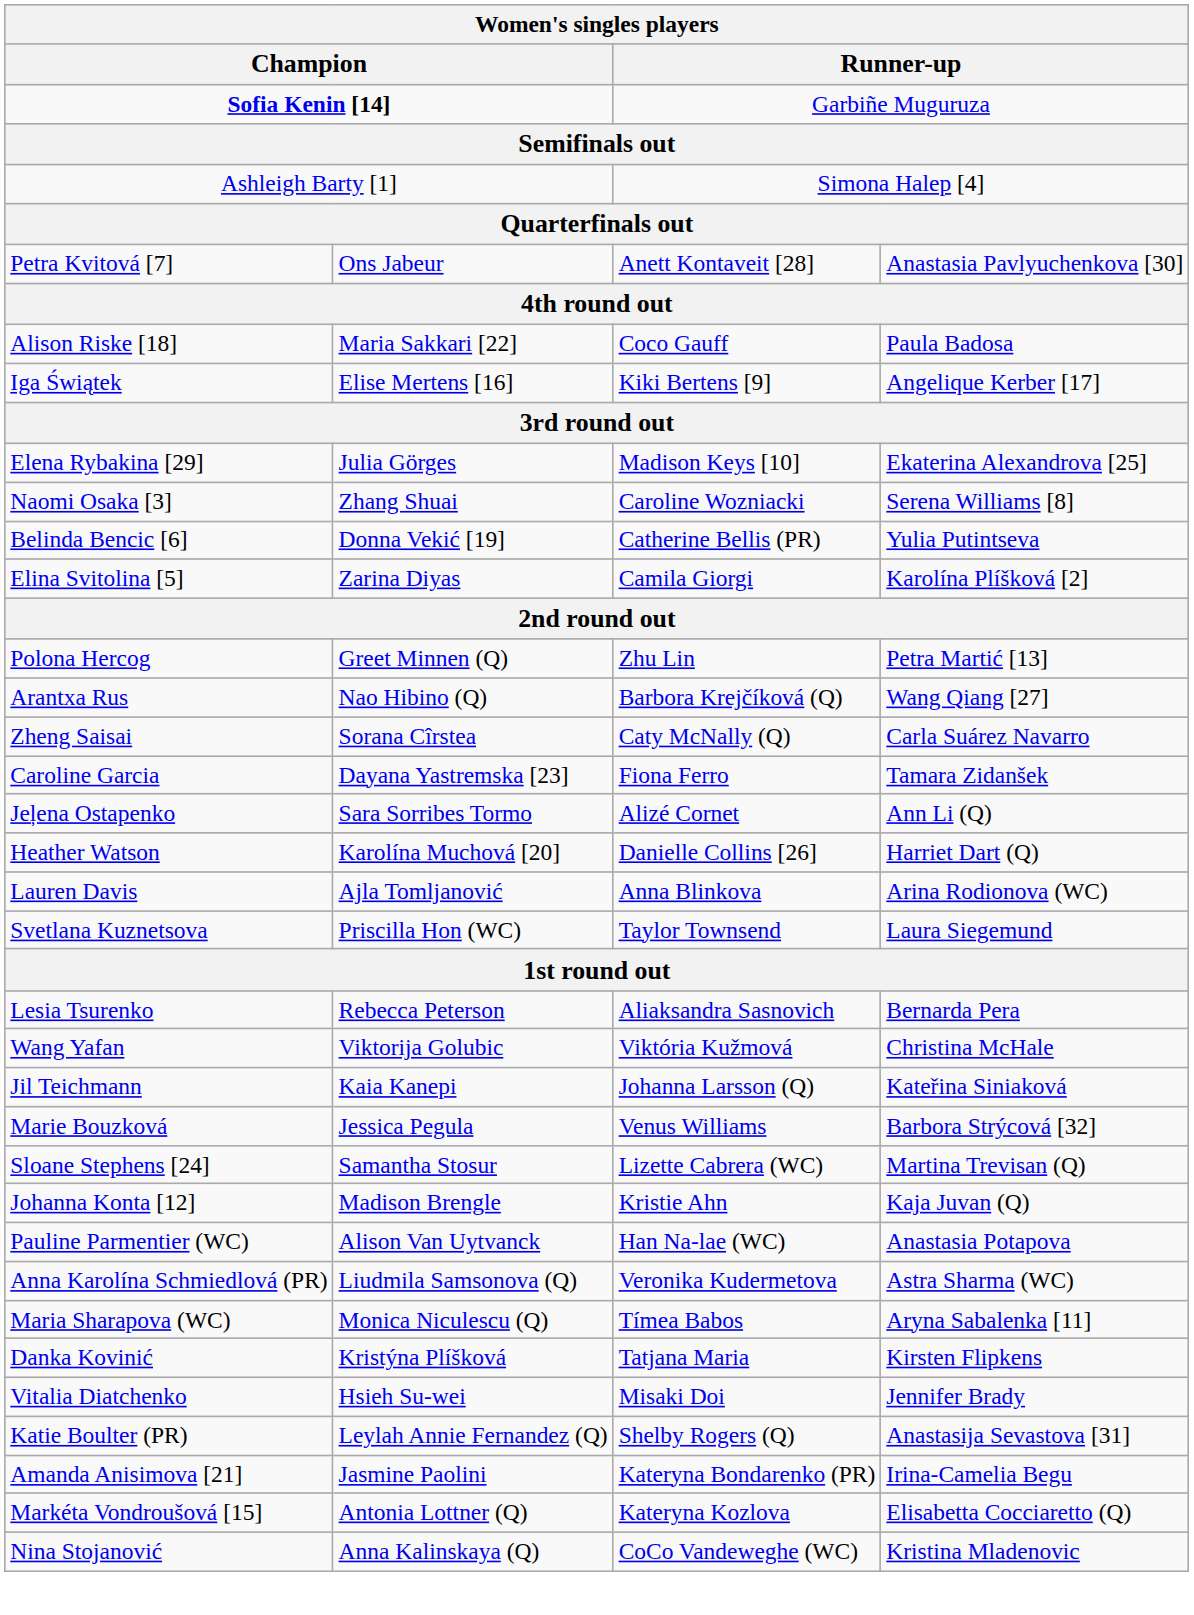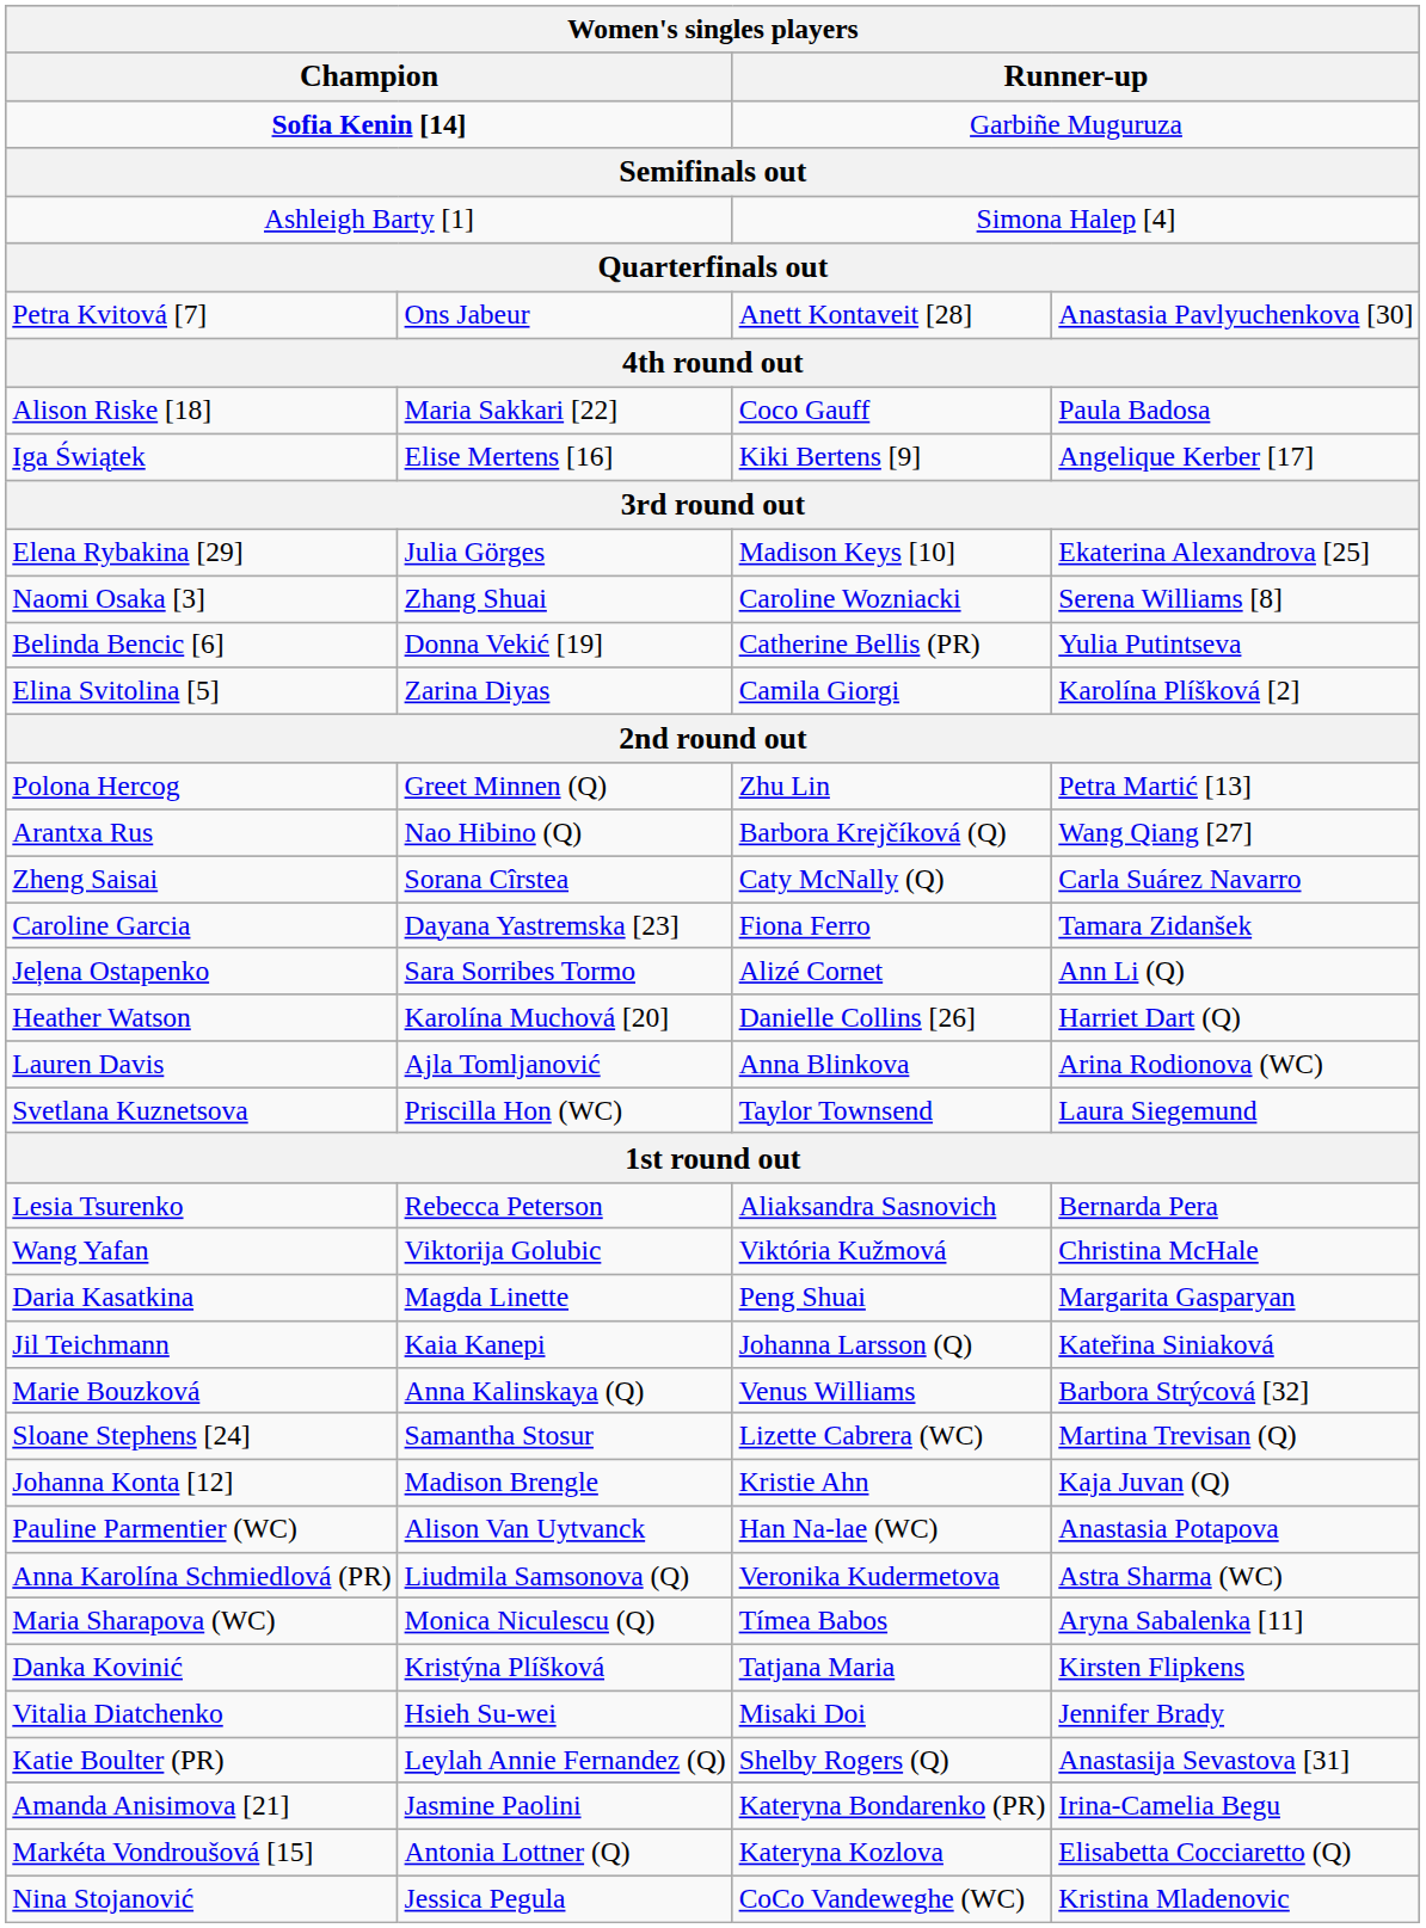 <table class="wikitable collapsible collapsed" style="font-size:90%">
 <tr>
 <th colspan=4>Women's singles players</th>
 </tr>
 <tr style="font-size:110%">
 <th colspan="2">Champion</th>
 <th colspan="2">Runner-up</th>
 </tr>
 <tr style="text-align:center;">
 <td colspan="2"> <strong><a href='#'>Sofia Kenin</a> [14]</strong></td>
 <td colspan="2"> <a href='#'>Garbiñe Muguruza</a></td>
 </tr>
 <tr style="font-size:110%">
 <th colspan="4">Semifinals out</th>
 </tr>
 <tr>
 <td colspan="2" style="text-align:center;"> <a href='#'>Ashleigh Barty</a> [1]</td>
 <td colspan="2" style="text-align:center;"> <a href='#'>Simona Halep</a> [4]</td>
 </tr>
 <tr style="font-size:110%">
 <th colspan="4">Quarterfinals out</th>
 </tr>
 <tr>
 <td> <a href='#'>Petra Kvitová</a> [7]</td>
 <td> <a href='#'>Ons Jabeur</a></td>
 <td> <a href='#'>Anett Kontaveit</a> [28]</td>
 <td> <a href='#'>Anastasia Pavlyuchenkova</a> [30]</td>
 </tr>
 <tr style="font-size:110%">
 <th colspan="4">4th round out</th>
 </tr>
 <tr>
 <td> <a href='#'>Alison Riske</a> [18]</td>
 <td> <a href='#'>Maria Sakkari</a> [22]</td>
 <td> <a href='#'>Coco Gauff</a></td>
 <td> <a href='#'>Paula Badosa</a></td>
 </tr>
 <tr>
 <td> <a href='#'>Iga Świątek</a></td>
 <td> <a href='#'>Elise Mertens</a> [16]</td>
 <td> <a href='#'>Kiki Bertens</a> [9]</td>
 <td> <a href='#'>Angelique Kerber</a> [17]</td>
 </tr>
 <tr style="font-size:110%">
 <th colspan="4">3rd round out</th>
 </tr>
 <tr>
 <td> <a href='#'>Elena Rybakina</a> [29]</td>
 <td> <a href='#'>Julia Görges</a></td>
 <td> <a href='#'>Madison Keys</a> [10]</td>
 <td> <a href='#'>Ekaterina Alexandrova</a> [25]</td>
 </tr>
 <tr>
 <td> <a href='#'>Naomi Osaka</a> [3]</td>
 <td> <a href='#'>Zhang Shuai</a></td>
 <td> <a href='#'>Caroline Wozniacki</a></td>
 <td> <a href='#'>Serena Williams</a> [8]</td>
 </tr>
 <tr>
 <td> <a href='#'>Belinda Bencic</a> [6]</td>
 <td> <a href='#'>Donna Vekić</a> [19]</td>
 <td> <a href='#'>Catherine Bellis</a> (PR)</td>
 <td> <a href='#'>Yulia Putintseva</a></td>
 </tr>
 <tr>
 <td> <a href='#'>Elina Svitolina</a> [5]</td>
 <td> <a href='#'>Zarina Diyas</a></td>
 <td> <a href='#'>Camila Giorgi</a></td>
 <td> <a href='#'>Karolína Plíšková</a> [2]</td>
 </tr>
 <tr style="font-size:110%">
 <th colspan="4">2nd round out</th>
 </tr>
 <tr>
 <td> <a href='#'>Polona Hercog</a></td>
 <td> <a href='#'>Greet Minnen</a> (Q)</td>
 <td> <a href='#'>Zhu Lin</a></td>
 <td> <a href='#'>Petra Martić</a> [13]</td>
 </tr>
 <tr>
 <td> <a href='#'>Arantxa Rus</a></td>
 <td> <a href='#'>Nao Hibino</a> (Q)</td>
 <td> <a href='#'>Barbora Krejčíková</a> (Q)</td>
 <td> <a href='#'>Wang Qiang</a> [27]</td>
 </tr>
 <tr>
 <td> <a href='#'>Zheng Saisai</a></td>
 <td> <a href='#'>Sorana Cîrstea</a></td>
 <td> <a href='#'>Caty McNally</a> (Q)</td>
 <td> <a href='#'>Carla Suárez Navarro</a></td>
 </tr>
 <tr>
 <td> <a href='#'>Caroline Garcia</a></td>
 <td> <a href='#'>Dayana Yastremska</a> [23]</td>
 <td> <a href='#'>Fiona Ferro</a></td>
 <td> <a href='#'>Tamara Zidanšek</a></td>
 </tr>
 <tr>
 <td> <a href='#'>Jeļena Ostapenko</a></td>
 <td> <a href='#'>Sara Sorribes Tormo</a></td>
 <td> <a href='#'>Alizé Cornet</a></td>
 <td> <a href='#'>Ann Li</a> (Q)</td>
 </tr>
 <tr>
 <td> <a href='#'>Heather Watson</a></td>
 <td> <a href='#'>Karolína Muchová</a> [20]</td>
 <td> <a href='#'>Danielle Collins</a> [26]</td>
 <td> <a href='#'>Harriet Dart</a> (Q)</td>
 </tr>
 <tr>
 <td> <a href='#'>Lauren Davis</a></td>
 <td> <a href='#'>Ajla Tomljanović</a></td>
 <td> <a href='#'>Anna Blinkova</a></td>
 <td> <a href='#'>Arina Rodionova</a> (WC)</td>
 </tr>
 <tr>
 <td> <a href='#'>Svetlana Kuznetsova</a></td>
 <td> <a href='#'>Priscilla Hon</a> (WC)</td>
 <td> <a href='#'>Taylor Townsend</a></td>
 <td> <a href='#'>Laura Siegemund</a></td>
 </tr>
 <tr style="font-size:110%">
 <th colspan="4">1st round out</th>
 </tr>
 <tr>
 <td> <a href='#'>Lesia Tsurenko</a></td>
 <td> <a href='#'>Rebecca Peterson</a></td>
 <td> <a href='#'>Aliaksandra Sasnovich</a></td>
 <td> <a href='#'>Bernarda Pera</a></td>
 </tr>
 <tr>
 <td> <a href='#'>Wang Yafan</a></td>
 <td> <a href='#'>Viktorija Golubic</a></td>
 <td> <a href='#'>Viktória Kužmová</a></td>
 <td> <a href='#'>Christina McHale</a></td>
 </tr>
 <tr>
+<td> <a href='#'>Daria Kasatkina</a></td>
+<td> <a href='#'>Magda Linette</a></td>
+<td> <a href='#'>Peng Shuai</a></td>
+<td> <a href='#'>Margarita Gasparyan</a></td>
+</tr>
+<tr>
 <td> <a href='#'>Jil Teichmann</a></td>
 <td> <a href='#'>Kaia Kanepi</a></td>
 <td> <a href='#'>Johanna Larsson</a> (Q)</td>
 <td> <a href='#'>Kateřina Siniaková</a></td>
 </tr>
 <tr>
 <td> <a href='#'>Marie Bouzková</a></td>
-<td> <a href='#'>Jessica Pegula</a></td>
+<td> <a href='#'>Anna Kalinskaya</a> (Q)</td>
 <td> <a href='#'>Venus Williams</a></td>
 <td> <a href='#'>Barbora Strýcová</a> [32]</td>
 </tr>
 <tr>
 <td> <a href='#'>Sloane Stephens</a> [24]</td>
 <td> <a href='#'>Samantha Stosur</a></td>
 <td> <a href='#'>Lizette Cabrera</a> (WC)</td>
 <td> <a href='#'>Martina Trevisan</a> (Q)</td>
 </tr>
 <tr>
 <td> <a href='#'>Johanna Konta</a> [12]</td>
 <td> <a href='#'>Madison Brengle</a></td>
 <td> <a href='#'>Kristie Ahn</a></td>
 <td> <a href='#'>Kaja Juvan</a> (Q)</td>
 </tr>
 <tr>
 <td> <a href='#'>Pauline Parmentier</a> (WC)</td>
 <td> <a href='#'>Alison Van Uytvanck</a></td>
 <td> <a href='#'>Han Na-lae</a> (WC)</td>
 <td> <a href='#'>Anastasia Potapova</a></td>
 </tr>
 <tr>
 <td> <a href='#'>Anna Karolína Schmiedlová</a> (PR)</td>
 <td> <a href='#'>Liudmila Samsonova</a> (Q)</td>
 <td> <a href='#'>Veronika Kudermetova</a></td>
 <td> <a href='#'>Astra Sharma</a> (WC)</td>
 </tr>
 <tr>
 <td> <a href='#'>Maria Sharapova</a> (WC)</td>
 <td> <a href='#'>Monica Niculescu</a> (Q)</td>
 <td> <a href='#'>Tímea Babos</a></td>
 <td> <a href='#'>Aryna Sabalenka</a> [11]</td>
 </tr>
 <tr>
 <td> <a href='#'>Danka Kovinić</a></td>
 <td> <a href='#'>Kristýna Plíšková</a></td>
 <td> <a href='#'>Tatjana Maria</a></td>
 <td> <a href='#'>Kirsten Flipkens</a></td>
 </tr>
 <tr>
 <td> <a href='#'>Vitalia Diatchenko</a></td>
 <td> <a href='#'>Hsieh Su-wei</a></td>
 <td> <a href='#'>Misaki Doi</a></td>
 <td> <a href='#'>Jennifer Brady</a></td>
 </tr>
 <tr>
 <td> <a href='#'>Katie Boulter</a> (PR)</td>
 <td> <a href='#'>Leylah Annie Fernandez</a> (Q)</td>
 <td> <a href='#'>Shelby Rogers</a> (Q)</td>
 <td> <a href='#'>Anastasija Sevastova</a> [31]</td>
 </tr>
 <tr>
 <td> <a href='#'>Amanda Anisimova</a> [21]</td>
 <td> <a href='#'>Jasmine Paolini</a></td>
 <td> <a href='#'>Kateryna Bondarenko</a> (PR)</td>
 <td> <a href='#'>Irina-Camelia Begu</a></td>
 </tr>
 <tr>
 <td> <a href='#'>Markéta Vondroušová</a> [15]</td>
 <td> <a href='#'>Antonia Lottner</a> (Q)</td>
 <td> <a href='#'>Kateryna Kozlova</a></td>
 <td> <a href='#'>Elisabetta Cocciaretto</a> (Q)</td>
 </tr>
 <tr>
 <td> <a href='#'>Nina Stojanović</a></td>
-<td> <a href='#'>Anna Kalinskaya</a> (Q)</td>
+<td> <a href='#'>Jessica Pegula</a></td>
 <td> <a href='#'>CoCo Vandeweghe</a> (WC)</td>
 <td> <a href='#'>Kristina Mladenovic</a></td>
 </tr>
 </table>
